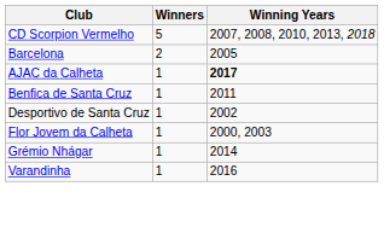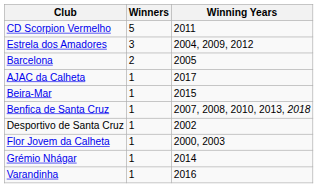 <table class="wikitable">
 <tr>
 <th>Club</th>
 <th>Winners</th>
 <th>Winning Years</th>
 </tr>
 <tr>
 <td><a href='#'>CD Scorpion Vermelho</a></td>
 <td>5</td>
-<td>2007, 2008, 2010, 2013, <em>2018</em></td>
+<td>2011</td>
+</tr>
+<tr>
+<td><a href='#'>Estrela dos Amadores</a></td>
+<td>3</td>
+<td>2004, 2009, 2012</td>
 </tr>
 <tr>
 <td><a href='#'>Barcelona</a></td>
 <td>2</td>
 <td>2005</td>
 </tr>
 <tr>
 <td><a href='#'>AJAC da Calheta</a></td>
 <td>1</td>
-<td><strong>2017</strong></td>
+<td>2017</td>
+</tr>
+<tr>
+<td><a href='#'>Beira-Mar</a></td>
+<td>1</td>
+<td>2015</td>
 </tr>
 <tr>
 <td><a href='#'>Benfica de Santa Cruz</a></td>
 <td>1</td>
-<td>2011</td>
+<td>2007, 2008, 2010, 2013, <em>2018</em></td>
 </tr>
 <tr>
 <td>Desportivo de Santa Cruz</td>
 <td>1</td>
 <td>2002</td>
 </tr>
 <tr>
 <td><a href='#'>Flor Jovem da Calheta</a></td>
 <td>1</td>
 <td>2000, 2003</td>
 </tr>
 <tr>
 <td><a href='#'>Grémio Nhágar</a></td>
 <td>1</td>
 <td>2014</td>
 </tr>
 <tr>
 <td><a href='#'>Varandinha</a></td>
 <td>1</td>
 <td>2016</td>
 </tr>
 </table>
